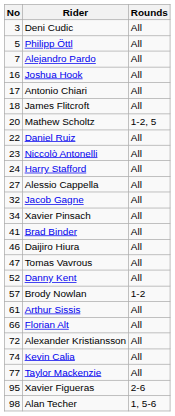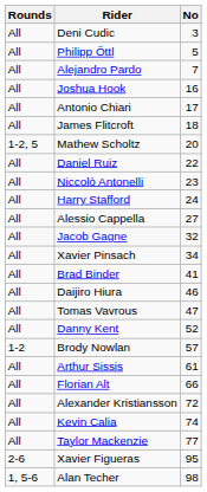 <table class="wikitable" style="font-size: 85%;">
 <tr>
+<th>Rounds</th>
+<th>Rider</th>
 <th>No</th>
-<th>Rider</th>
-<th>Rounds</th>
 </tr>
 <tr>
+<td>All</td>
+<td> Deni Cudic</td>
 <td align="right">3</td>
-<td> Deni Cudic</td>
-<td>All</td>
 </tr>
 <tr>
+<td>All</td>
+<td> <a href='#'>Philipp Öttl</a></td>
 <td align="right">5</td>
-<td> <a href='#'>Philipp Öttl</a></td>
-<td>All</td>
 </tr>
 <tr>
+<td>All</td>
+<td> <a href='#'>Alejandro Pardo</a></td>
 <td align="right">7</td>
-<td> <a href='#'>Alejandro Pardo</a></td>
-<td>All</td>
 </tr>
 <tr>
+<td>All</td>
+<td> <a href='#'>Joshua Hook</a></td>
 <td align="right">16</td>
-<td> <a href='#'>Joshua Hook</a></td>
-<td>All</td>
 </tr>
 <tr>
+<td>All</td>
+<td> Antonio Chiari</td>
 <td align="right">17</td>
-<td> Antonio Chiari</td>
-<td>All</td>
 </tr>
 <tr>
+<td>All</td>
+<td> James Flitcroft</td>
 <td align="right">18</td>
-<td> James Flitcroft</td>
-<td>All</td>
 </tr>
 <tr>
+<td>1-2, 5</td>
+<td> Mathew Scholtz</td>
 <td align="right">20</td>
-<td> Mathew Scholtz</td>
-<td>1-2, 5</td>
 </tr>
 <tr>
+<td>All</td>
+<td> <a href='#'>Daniel Ruiz</a></td>
 <td align="right">22</td>
-<td> <a href='#'>Daniel Ruiz</a></td>
-<td>All</td>
 </tr>
 <tr>
+<td>All</td>
+<td> <a href='#'>Niccolò Antonelli</a></td>
 <td align="right">23</td>
-<td> <a href='#'>Niccolò Antonelli</a></td>
-<td>All</td>
 </tr>
 <tr>
+<td>All</td>
+<td> <a href='#'>Harry Stafford</a></td>
 <td align="right">24</td>
-<td> <a href='#'>Harry Stafford</a></td>
-<td>All</td>
 </tr>
 <tr>
+<td>All</td>
+<td> Alessio Cappella</td>
 <td align="right">27</td>
-<td> Alessio Cappella</td>
-<td>All</td>
 </tr>
 <tr>
+<td>All</td>
+<td> <a href='#'>Jacob Gagne</a></td>
 <td align="right">32</td>
-<td> <a href='#'>Jacob Gagne</a></td>
-<td>All</td>
 </tr>
 <tr>
+<td>All</td>
+<td> Xavier Pinsach</td>
 <td align="right">34</td>
-<td> Xavier Pinsach</td>
-<td>All</td>
 </tr>
 <tr>
+<td>All</td>
+<td> <a href='#'>Brad Binder</a></td>
 <td align="right">41</td>
-<td> <a href='#'>Brad Binder</a></td>
-<td>All</td>
 </tr>
 <tr>
+<td>All</td>
+<td> Daijiro Hiura</td>
 <td align="right">46</td>
-<td> Daijiro Hiura</td>
-<td>All</td>
 </tr>
 <tr>
+<td>All</td>
+<td> Tomas Vavrous</td>
 <td align="right">47</td>
-<td> Tomas Vavrous</td>
-<td>All</td>
 </tr>
 <tr>
+<td>All</td>
+<td> <a href='#'>Danny Kent</a></td>
 <td align="right">52</td>
-<td> <a href='#'>Danny Kent</a></td>
-<td>All</td>
 </tr>
 <tr>
+<td>1-2</td>
+<td> Brody Nowlan</td>
 <td align="right">57</td>
-<td> Brody Nowlan</td>
-<td>1-2</td>
 </tr>
 <tr>
+<td>All</td>
+<td> <a href='#'>Arthur Sissis</a></td>
 <td align="right">61</td>
-<td> <a href='#'>Arthur Sissis</a></td>
-<td>All</td>
 </tr>
 <tr>
+<td>All</td>
+<td> <a href='#'>Florian Alt</a></td>
 <td align="right">66</td>
-<td> <a href='#'>Florian Alt</a></td>
-<td>All</td>
 </tr>
 <tr>
+<td>All</td>
+<td> Alexander Kristiansson</td>
 <td align="right">72</td>
-<td> Alexander Kristiansson</td>
-<td>All</td>
 </tr>
 <tr>
+<td>All</td>
+<td> <a href='#'>Kevin Calia</a></td>
 <td align="right">74</td>
-<td> <a href='#'>Kevin Calia</a></td>
-<td>All</td>
 </tr>
 <tr>
+<td>All</td>
+<td> <a href='#'>Taylor Mackenzie</a></td>
 <td align="right">77</td>
-<td> <a href='#'>Taylor Mackenzie</a></td>
-<td>All</td>
 </tr>
 <tr>
+<td>2-6</td>
+<td> Xavier Figueras</td>
 <td align="right">95</td>
-<td> Xavier Figueras</td>
-<td>2-6</td>
 </tr>
 <tr>
+<td>1, 5-6</td>
+<td> Alan Techer</td>
 <td align="right">98</td>
-<td> Alan Techer</td>
-<td>1, 5-6</td>
 </tr>
 </table>
